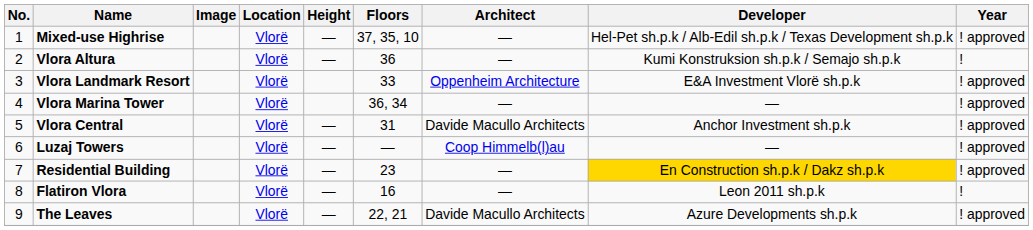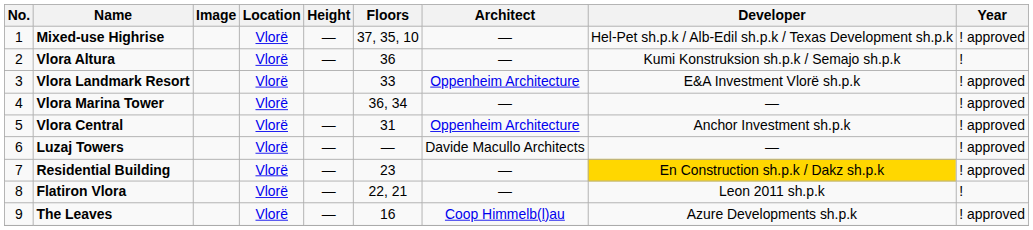 <table class="wikitable sortable">
 <tr>
 <th>No.</th>
 <th>Name</th>
 <th>Image</th>
 <th>Location</th>
 <th>Height</th>
 <th>Floors</th>
 <th>Architect</th>
 <th>Developer</th>
 <th>Year</th>
 </tr>
 <tr>
 <td style="text-align:center;">1</td>
 <td><strong>Mixed-use Highrise</strong></td>
 <td style="text-align:center;"></td>
 <td style="text-align:center;"><a href='#'>Vlorë</a></td>
 <td style="text-align:center;">—</td>
 <td style="text-align:center;">37, 35, 10</td>
 <td style="text-align:center;">—</td>
 <td style="text-align:center;">Hel-Pet sh.p.k / Alb-Edil sh.p.k / Texas Development sh.p.k</td>
 <td>!  approved</td>
 </tr>
 <tr>
 <td style="text-align:center;">2</td>
 <td><strong>Vlora Altura</strong></td>
 <td style="text-align:center;"></td>
 <td style="text-align:center;"><a href='#'>Vlorë</a></td>
 <td style="text-align:center;">—</td>
 <td style="text-align:center;">36</td>
 <td style="text-align:center;">—</td>
 <td style="text-align:center;">Kumi Konstruksion sh.p.k / Semajo sh.p.k</td>
 <td>! </td>
 </tr>
 <tr>
 <td style="text-align:center;">3</td>
 <td><strong>Vlora Landmark Resort</strong></td>
 <td style="text-align:center;"></td>
 <td style="text-align:center;"><a href='#'>Vlorë</a><br><small><em></em></small></td>
 <td style="text-align:center;"></td>
 <td style="text-align:center;">33</td>
 <td style="text-align:center;"><a href='#'>Oppenheim Architecture</a></td>
 <td style="text-align:center;">E&A Investment Vlorë sh.p.k</td>
 <td>!  approved</td>
 </tr>
 <tr>
 <td style="text-align:center;">4</td>
 <td><strong>Vlora Marina Tower</strong></td>
 <td style="text-align:center;"></td>
 <td style="text-align:center;"><a href='#'>Vlorë</a><br><small><em></em></small></td>
 <td style="text-align:center;"></td>
 <td style="text-align:center;">36, 34</td>
 <td style="text-align:center;">—</td>
 <td style="text-align:center;">—</td>
 <td>!  approved</td>
 </tr>
 <tr>
 <td style="text-align:center;">5</td>
 <td><strong>Vlora Central</strong></td>
 <td style="text-align:center;"></td>
 <td style="text-align:center;"><a href='#'>Vlorë</a><br><small><em></em></small></td>
 <td style="text-align:center;">—</td>
 <td style="text-align:center;">31</td>
-<td style="text-align:center;">Davide Macullo Architects</td>
+<td style="text-align:center;"><a href='#'>Oppenheim Architecture</a></td>
 <td style="text-align:center;">Anchor Investment sh.p.k</td>
 <td>!  approved</td>
 </tr>
 <tr>
 <td style="text-align:center;">6</td>
 <td><strong>Luzaj Towers</strong></td>
 <td style="text-align:center;"></td>
 <td style="text-align:center;"><a href='#'>Vlorë</a><br><small><em></em></small></td>
 <td style="text-align:center;">—</td>
 <td style="text-align:center;">—</td>
-<td style="text-align:center;"><a href='#'>Coop Himmelb(l)au</a></td>
+<td style="text-align:center;">Davide Macullo Architects</td>
 <td style="text-align:center;">—</td>
 <td>!  approved</td>
 </tr>
 <tr>
 <td style="text-align:center;">7</td>
 <td><strong>Residential Building</strong></td>
 <td style="text-align:center;"></td>
 <td style="text-align:center;"><a href='#'>Vlorë</a></td>
 <td style="text-align:center;">—</td>
 <td style="text-align:center;">23</td>
 <td style="text-align:center;">—</td>
 <td style="background: gold; text-align:center;">En Construction sh.p.k / Dakz sh.p.k</td>
 <td>!  approved</td>
 </tr>
 <tr>
 <td style="text-align:center;">8</td>
 <td><strong>Flatiron Vlora</strong></td>
 <td style="text-align:center;"></td>
 <td style="text-align:center;"><a href='#'>Vlorë</a></td>
 <td style="text-align:center;">—</td>
-<td style="text-align:center;">16</td>
+<td style="text-align:center;">22, 21</td>
 <td style="text-align:center;">—</td>
 <td style="text-align:center;">Leon 2011 sh.p.k</td>
 <td>! </td>
 </tr>
 <tr>
 <td style="text-align:center;">9</td>
 <td><strong>The Leaves</strong></td>
 <td style="text-align:center;"></td>
 <td style="text-align:center;"><a href='#'>Vlorë</a><br><small><em></em></small></td>
 <td style="text-align:center;">—</td>
-<td style="text-align:center;">22, 21</td>
-<td style="text-align:center;">Davide Macullo Architects</td>
+<td style="text-align:center;">16</td>
+<td style="text-align:center;"><a href='#'>Coop Himmelb(l)au</a></td>
 <td style="text-align:center;">Azure Developments sh.p.k</td>
 <td>!  approved</td>
 </tr>
 <tr>
 </tr>
 </table>
